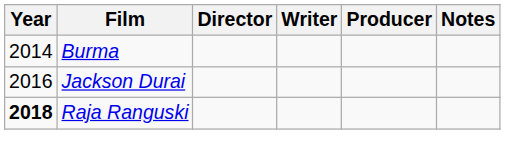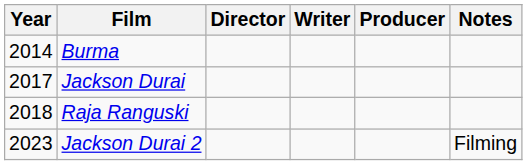 <table class="wikitable sortable">
 <tr>
 <th>Year</th>
 <th>Film</th>
 <th>Director</th>
 <th>Writer</th>
 <th>Producer</th>
 <th>Notes</th>
 </tr>
 <tr>
 <td>2014</td>
 <td><em><a href='#'>Burma</a></em></td>
 <td></td>
 <td></td>
 <td></td>
 <td></td>
 </tr>
 <tr>
-<td>2016</td>
+<td>2017</td>
 <td><em><a href='#'>Jackson Durai</a></em></td>
 <td></td>
 <td></td>
 <td></td>
 <td></td>
 </tr>
 <tr>
-<td><strong>2018</strong></td>
+<td>2018</td>
 <td><em><a href='#'>Raja Ranguski</a></em></td>
 <td></td>
 <td></td>
 <td></td>
 <td></td>
 </tr>
+<tr>
+<td>2023</td>
+<td><em><a href='#'>Jackson Durai 2</a></em></td>
+<td></td>
+<td></td>
+<td></td>
+<td>Filming</td>
+</tr>
 </table>
